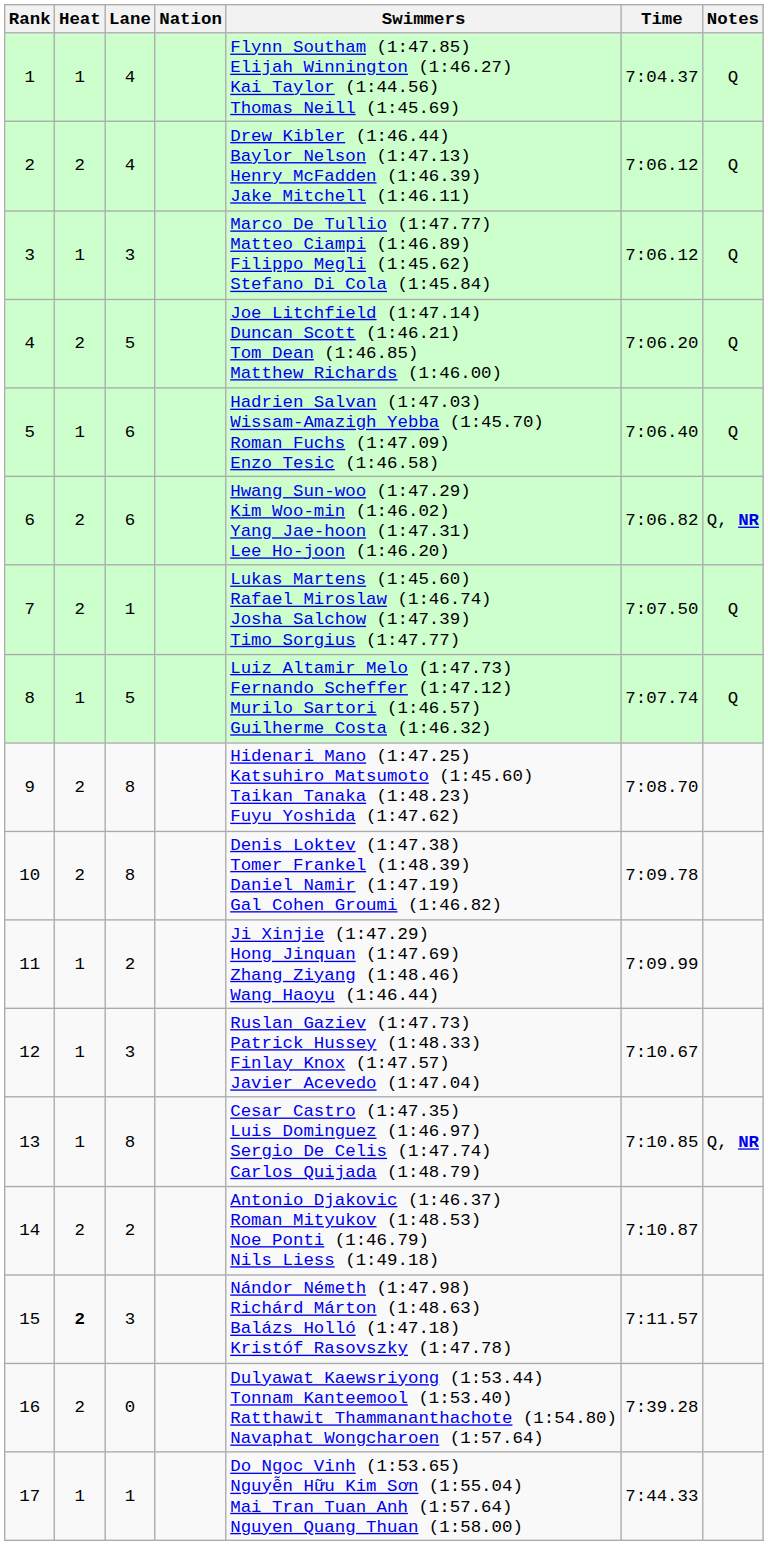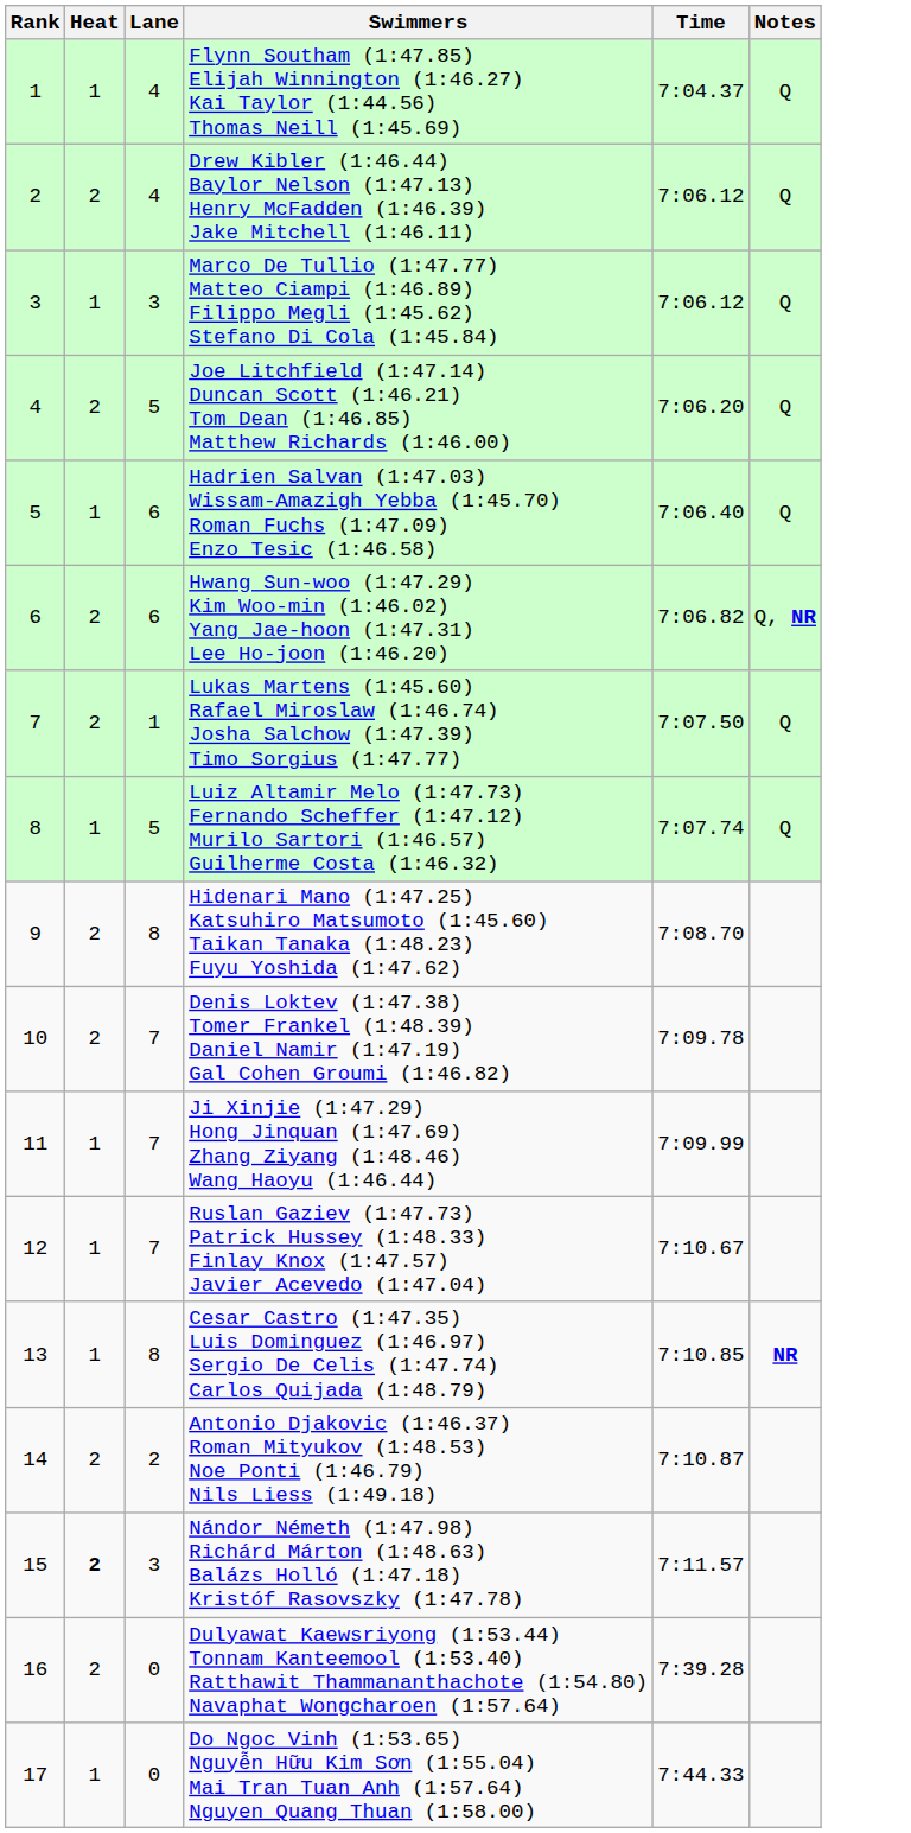 <table class="wikitable sortable" style="text-align:center">
 <tr>
 <th>Rank</th>
 <th>Heat</th>
 <th>Lane</th>
-<th>Nation</th>
 <th>Swimmers</th>
 <th>Time</th>
 <th>Notes</th>
 </tr>
 <tr bgcolor=ccffcc>
 <td>1</td>
 <td>1</td>
 <td>4</td>
-<td align=left></td>
 <td align=left><a href='#'>Flynn Southam</a> (1:47.85)<br><a href='#'>Elijah Winnington</a> (1:46.27)<br><a href='#'>Kai Taylor</a> (1:44.56)<br><a href='#'>Thomas Neill</a> (1:45.69)</td>
 <td>7:04.37</td>
 <td>Q</td>
 </tr>
 <tr bgcolor=ccffcc>
 <td>2</td>
 <td>2</td>
 <td>4</td>
-<td align=left></td>
 <td align=left><a href='#'>Drew Kibler</a> (1:46.44)<br><a href='#'>Baylor Nelson</a> (1:47.13)<br><a href='#'>Henry McFadden</a> (1:46.39)<br><a href='#'>Jake Mitchell</a> (1:46.11)</td>
 <td>7:06.12</td>
 <td>Q</td>
 </tr>
 <tr bgcolor=ccffcc>
 <td>3</td>
 <td>1</td>
 <td>3</td>
-<td align=left></td>
 <td align=left><a href='#'>Marco De Tullio</a> (1:47.77)<br><a href='#'>Matteo Ciampi</a> (1:46.89)<br><a href='#'>Filippo Megli</a> (1:45.62)<br><a href='#'>Stefano Di Cola</a> (1:45.84)</td>
 <td>7:06.12</td>
 <td>Q</td>
 </tr>
 <tr bgcolor=ccffcc>
 <td>4</td>
 <td>2</td>
 <td>5</td>
-<td align=left></td>
 <td align=left><a href='#'>Joe Litchfield</a> (1:47.14)<br><a href='#'>Duncan Scott</a> (1:46.21)<br><a href='#'>Tom Dean</a> (1:46.85)<br><a href='#'>Matthew Richards</a> (1:46.00)</td>
 <td>7:06.20</td>
 <td>Q</td>
 </tr>
 <tr bgcolor=ccffcc>
 <td>5</td>
 <td>1</td>
 <td>6</td>
-<td align=left></td>
 <td align=left><a href='#'>Hadrien Salvan</a> (1:47.03)<br><a href='#'>Wissam-Amazigh Yebba</a> (1:45.70)<br><a href='#'>Roman Fuchs</a> (1:47.09)<br><a href='#'>Enzo Tesic</a> (1:46.58)</td>
 <td>7:06.40</td>
 <td>Q</td>
 </tr>
 <tr bgcolor=ccffcc>
 <td>6</td>
 <td>2</td>
 <td>6</td>
-<td align=left></td>
 <td align=left><a href='#'>Hwang Sun-woo</a> (1:47.29)<br><a href='#'>Kim Woo-min</a> (1:46.02)<br><a href='#'>Yang Jae-hoon</a> (1:47.31)<br><a href='#'>Lee Ho-joon</a> (1:46.20)</td>
 <td>7:06.82</td>
 <td>Q, <strong><a href='#'>NR</a></strong></td>
 </tr>
 <tr bgcolor=ccffcc>
 <td>7</td>
 <td>2</td>
 <td>1</td>
-<td align=left></td>
 <td align=left><a href='#'>Lukas Martens</a> (1:45.60)<br><a href='#'>Rafael Miroslaw</a> (1:46.74)<br><a href='#'>Josha Salchow</a> (1:47.39)<br><a href='#'>Timo Sorgius</a> (1:47.77)</td>
 <td>7:07.50</td>
 <td>Q</td>
 </tr>
 <tr bgcolor=ccffcc>
 <td>8</td>
 <td>1</td>
 <td>5</td>
-<td align=left></td>
 <td align=left><a href='#'>Luiz Altamir Melo</a> (1:47.73)<br><a href='#'>Fernando Scheffer</a> (1:47.12)<br><a href='#'>Murilo Sartori</a> (1:46.57)<br><a href='#'>Guilherme Costa</a> (1:46.32)</td>
 <td>7:07.74</td>
 <td>Q</td>
 </tr>
 <tr>
 <td>9</td>
 <td>2</td>
 <td>8</td>
-<td align=left></td>
 <td align=left><a href='#'>Hidenari Mano</a> (1:47.25)<br><a href='#'>Katsuhiro Matsumoto</a> (1:45.60)<br><a href='#'>Taikan Tanaka</a> (1:48.23)<br><a href='#'>Fuyu Yoshida</a> (1:47.62)</td>
 <td>7:08.70</td>
 <td></td>
 </tr>
 <tr>
 <td>10</td>
 <td>2</td>
-<td>8</td>
-<td align=left></td>
+<td>7</td>
 <td align=left><a href='#'>Denis Loktev</a> (1:47.38)<br><a href='#'>Tomer Frankel</a> (1:48.39)<br><a href='#'>Daniel Namir</a> (1:47.19)<br><a href='#'>Gal Cohen Groumi</a> (1:46.82)</td>
 <td>7:09.78</td>
 <td></td>
 </tr>
 <tr>
 <td>11</td>
 <td>1</td>
-<td>2</td>
-<td align=left></td>
+<td>7</td>
 <td align=left><a href='#'>Ji Xinjie</a> (1:47.29)<br><a href='#'>Hong Jinquan</a> (1:47.69)<br><a href='#'>Zhang Ziyang</a> (1:48.46)<br><a href='#'>Wang Haoyu</a> (1:46.44)</td>
 <td>7:09.99</td>
 <td></td>
 </tr>
 <tr>
 <td>12</td>
 <td>1</td>
-<td>3</td>
-<td align=left></td>
+<td>7</td>
 <td align=left><a href='#'>Ruslan Gaziev</a> (1:47.73)<br><a href='#'>Patrick Hussey</a> (1:48.33)<br><a href='#'>Finlay Knox</a> (1:47.57)<br><a href='#'>Javier Acevedo</a> (1:47.04)</td>
 <td>7:10.67</td>
 <td></td>
 </tr>
 <tr>
 <td>13</td>
 <td>1</td>
 <td>8</td>
-<td align=left></td>
 <td align=left><a href='#'>Cesar Castro</a> (1:47.35)<br><a href='#'>Luis Dominguez</a> (1:46.97)<br><a href='#'>Sergio De Celis</a> (1:47.74)<br><a href='#'>Carlos Quijada</a> (1:48.79)</td>
 <td>7:10.85</td>
-<td>Q, <strong><a href='#'>NR</a></strong></td>
+<td><strong><a href='#'>NR</a></strong></td>
 </tr>
 <tr>
 <td>14</td>
 <td>2</td>
 <td>2</td>
-<td align=left></td>
 <td align=left><a href='#'>Antonio Djakovic</a> (1:46.37)<br><a href='#'>Roman Mityukov</a> (1:48.53)<br><a href='#'>Noe Ponti</a> (1:46.79)<br><a href='#'>Nils Liess</a> (1:49.18)</td>
 <td>7:10.87</td>
 <td></td>
 </tr>
 <tr>
 <td>15</td>
 <td><strong>2</strong></td>
 <td>3</td>
-<td align=left></td>
 <td align=left><a href='#'>Nándor Németh</a> (1:47.98)<br><a href='#'>Richárd Márton</a> (1:48.63)<br><a href='#'>Balázs Holló</a> (1:47.18)<br><a href='#'>Kristóf Rasovszky</a> (1:47.78)</td>
 <td>7:11.57</td>
 <td></td>
 </tr>
 <tr>
 <td>16</td>
 <td>2</td>
 <td>0</td>
-<td align=left></td>
 <td align=left><a href='#'>Dulyawat Kaewsriyong</a> (1:53.44)<br><a href='#'>Tonnam Kanteemool</a> (1:53.40)<br><a href='#'>Ratthawit Thammananthachote</a> (1:54.80) <br> <a href='#'>Navaphat Wongcharoen</a> (1:57.64)</td>
 <td>7:39.28</td>
 <td></td>
 </tr>
 <tr>
 <td>17</td>
 <td>1</td>
-<td>1</td>
-<td align=left></td>
+<td>0</td>
 <td align=left><a href='#'>Do Ngoc Vinh</a> (1:53.65)<br><a href='#'>Nguyễn Hữu Kim Sơn</a> (1:55.04)<br><a href='#'>Mai Tran Tuan Anh</a> (1:57.64)<br><a href='#'>Nguyen Quang Thuan</a> (1:58.00)</td>
 <td>7:44.33</td>
 <td></td>
 </tr>
 </table>
